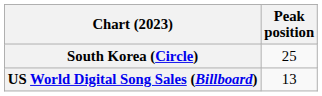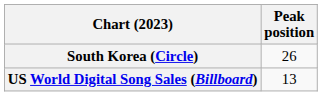 <table class="wikitable sortable plainrowheaders" style="text-align:center">
 <tr>
 <th scope="col">Chart (2023)</th>
 <th scope="col">Peak<br>position</th>
 </tr>
 <tr>
 <th scope="row">South Korea (<a href='#'>Circle</a>)</th>
-<td>25</td>
+<td>26</td>
 </tr>
 <tr>
 <th scope="row">US <a href='#'>World Digital Song Sales</a> (<em><a href='#'>Billboard</a></em>)</th>
 <td>13</td>
 </tr>
 </table>
